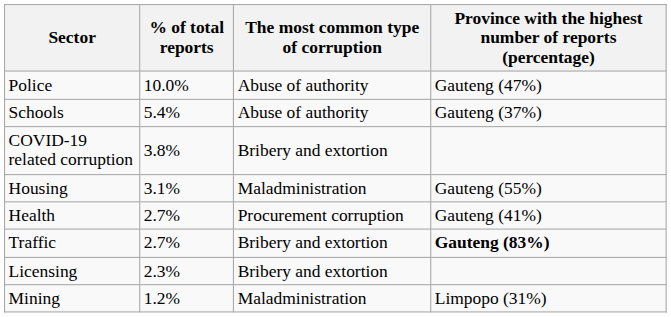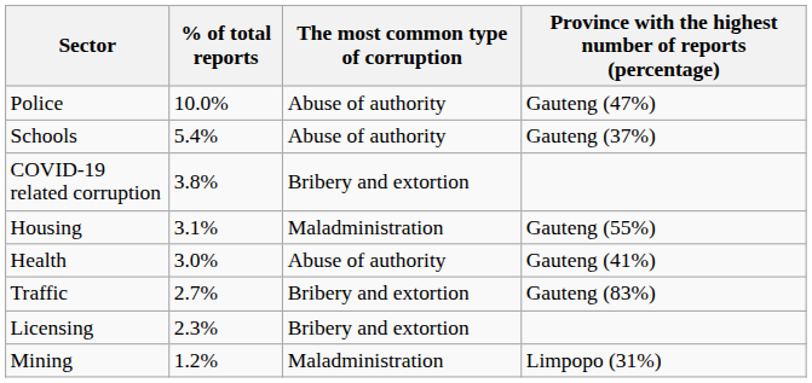 <table class="wikitable">
 <tr>
 <th>Sector</th>
 <th>% of total reports</th>
 <th>The most common type of corruption</th>
 <th>Province with the highest number of reports (percentage)</th>
 </tr>
 <tr>
 <td>Police</td>
 <td>10.0%</td>
 <td>Abuse of authority</td>
 <td>Gauteng (47%)</td>
 </tr>
 <tr>
 <td>Schools</td>
 <td>5.4%</td>
 <td>Abuse of authority</td>
 <td>Gauteng (37%)</td>
 </tr>
 <tr>
 <td>COVID-19 related corruption</td>
 <td>3.8%</td>
 <td>Bribery and extortion</td>
 <td></td>
 </tr>
 <tr>
 <td>Housing</td>
 <td>3.1%</td>
 <td>Maladministration</td>
 <td>Gauteng (55%)</td>
 </tr>
 <tr>
 <td>Health</td>
-<td>2.7%</td>
-<td>Procurement corruption</td>
+<td>3.0%</td>
+<td>Abuse of authority</td>
 <td>Gauteng (41%)</td>
 </tr>
 <tr>
 <td>Traffic</td>
 <td>2.7%</td>
 <td>Bribery and extortion</td>
-<td><strong>Gauteng (83%)</strong></td>
+<td>Gauteng (83%)</td>
 </tr>
 <tr>
 <td>Licensing</td>
 <td>2.3%</td>
 <td>Bribery and extortion</td>
 <td></td>
 </tr>
 <tr>
 <td>Mining</td>
 <td>1.2%</td>
 <td>Maladministration</td>
 <td>Limpopo (31%)</td>
 </tr>
 </table>
